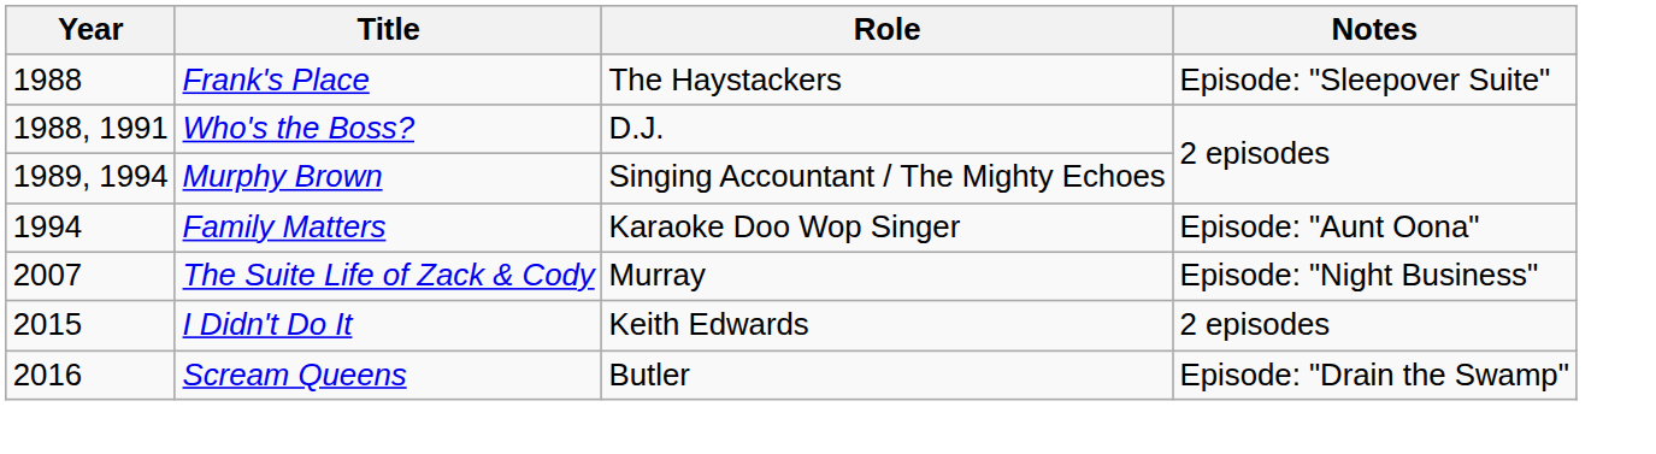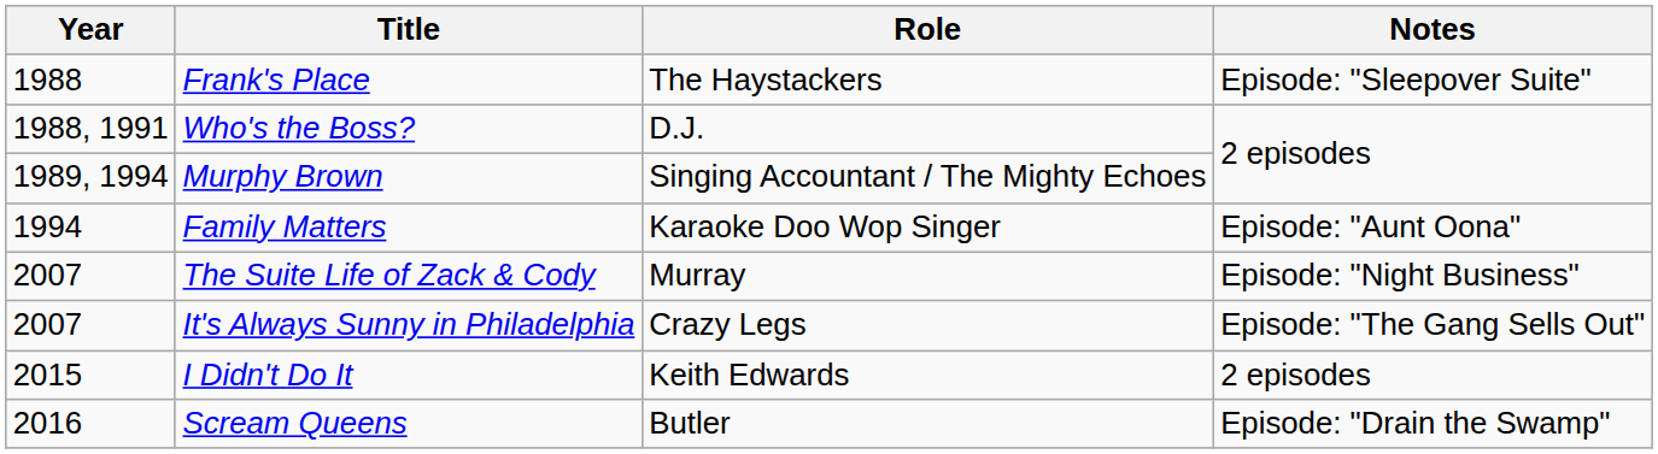 <table class="wikitable sortable">
 <tr>
 <th>Year</th>
 <th>Title</th>
 <th>Role</th>
 <th>Notes</th>
 </tr>
 <tr>
 <td>1988</td>
 <td><em><a href='#'>Frank's Place</a></em></td>
 <td>The Haystackers</td>
 <td>Episode: "Sleepover Suite"</td>
 </tr>
 <tr>
 <td>1988, 1991</td>
 <td><em><a href='#'>Who's the Boss?</a></em></td>
 <td>D.J.</td>
 <td rowspan="2">2 episodes</td>
 </tr>
 <tr>
 <td>1989, 1994</td>
 <td><em><a href='#'>Murphy Brown</a></em></td>
 <td>Singing Accountant / The Mighty Echoes</td>
 </tr>
 <tr>
 <td>1994</td>
 <td><em><a href='#'>Family Matters</a></em></td>
 <td>Karaoke Doo Wop Singer</td>
 <td>Episode: "Aunt Oona"</td>
 </tr>
 <tr>
 <td>2007</td>
 <td><em><a href='#'>The Suite Life of Zack & Cody</a></em></td>
 <td>Murray</td>
 <td>Episode: "Night Business"</td>
 </tr>
 <tr>
+<td>2007</td>
+<td><em><a href='#'>It's Always Sunny in Philadelphia</a></em></td>
+<td>Crazy Legs</td>
+<td>Episode: "The Gang Sells Out"</td>
+</tr>
+<tr>
 <td>2015</td>
 <td><a href='#'><em>I Didn't Do It</em></a></td>
 <td>Keith Edwards</td>
 <td>2 episodes</td>
 </tr>
 <tr>
 <td>2016</td>
 <td><a href='#'><em>Scream Queens</em></a></td>
 <td>Butler</td>
 <td>Episode: "Drain the Swamp"</td>
 </tr>
 </table>
